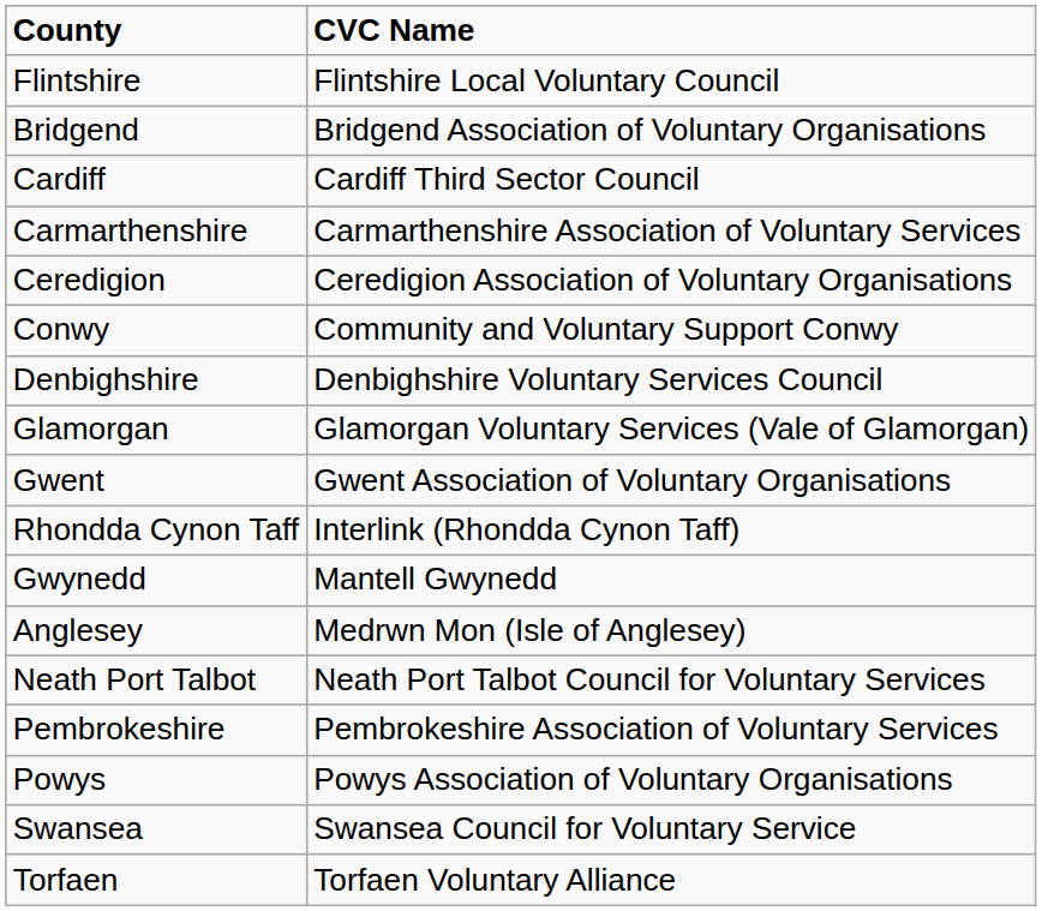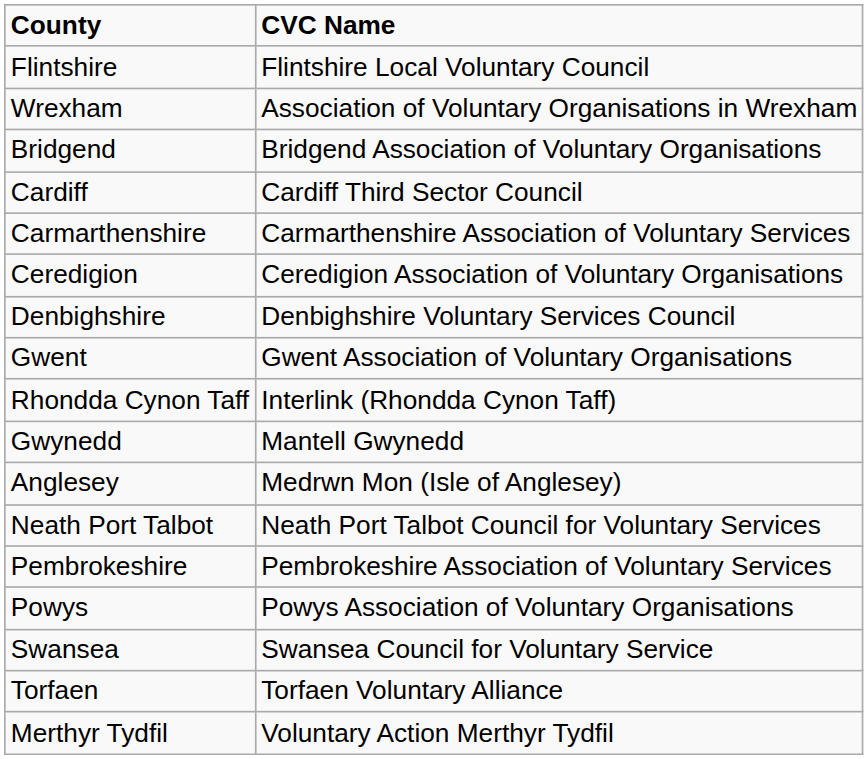 <table class="wikitable sortable">
 <tr>
 <td><strong>County</strong></td>
 <td><strong>CVC Name</strong></td>
 </tr>
 <tr>
 <td>Flintshire</td>
 <td>Flintshire Local Voluntary Council</td>
+</tr>
+<tr>
+<td>Wrexham</td>
+<td>Association of Voluntary Organisations in Wrexham</td>
 </tr>
 <tr>
 <td>Bridgend</td>
 <td>Bridgend Association of Voluntary Organisations</td>
 </tr>
 <tr>
 <td>Cardiff</td>
 <td>Cardiff Third Sector Council</td>
 </tr>
 <tr>
 <td>Carmarthenshire</td>
 <td>Carmarthenshire Association of Voluntary Services</td>
 </tr>
 <tr>
 <td>Ceredigion</td>
 <td>Ceredigion Association of Voluntary Organisations</td>
 </tr>
 <tr>
-<td>Conwy</td>
-<td>Community and Voluntary Support Conwy</td>
-</tr>
-<tr>
 <td>Denbighshire</td>
 <td>Denbighshire Voluntary Services Council</td>
-</tr>
-<tr>
-<td>Glamorgan</td>
-<td>Glamorgan Voluntary Services (Vale of Glamorgan)</td>
 </tr>
 <tr>
 <td>Gwent</td>
 <td>Gwent Association of Voluntary Organisations</td>
 </tr>
 <tr>
 <td>Rhondda Cynon Taff</td>
 <td>Interlink (Rhondda Cynon Taff)</td>
 </tr>
 <tr>
 <td>Gwynedd</td>
 <td>Mantell Gwynedd</td>
 </tr>
 <tr>
 <td>Anglesey</td>
 <td>Medrwn Mon (Isle of Anglesey)</td>
 </tr>
 <tr>
 <td>Neath Port Talbot</td>
 <td>Neath Port Talbot Council for Voluntary Services</td>
 </tr>
 <tr>
 <td>Pembrokeshire</td>
 <td>Pembrokeshire Association of Voluntary Services</td>
 </tr>
 <tr>
 <td>Powys</td>
 <td>Powys Association of Voluntary Organisations</td>
 </tr>
 <tr>
 <td>Swansea</td>
 <td>Swansea Council for Voluntary Service</td>
 </tr>
 <tr>
 <td>Torfaen</td>
 <td>Torfaen Voluntary Alliance</td>
 </tr>
+<tr>
+<td>Merthyr Tydfil</td>
+<td>Voluntary Action Merthyr Tydfil</td>
+</tr>
 </table>
